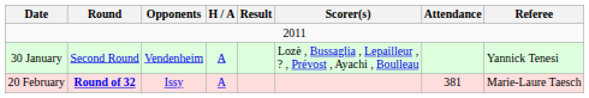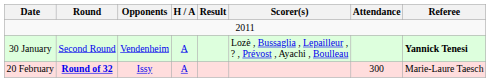 <table class="wikitable" style="border-collapse:collapse; text-align:center;">
 <tr style="background:#f0f6ff;">
 <th>Date</th>
 <th>Round</th>
 <th>Opponents</th>
 <th>H / A</th>
 <th>Result</th>
 <th>Scorer(s)</th>
 <th>Attendance</th>
 <th>Referee</th>
 </tr>
 <tr>
 <td colspan=9>2011</td>
 </tr>
 <tr bgcolor="#ddffdd">
 <td>30 January</td>
 <td><a href='#'>Second Round</a></td>
 <td><a href='#'>Vendenheim</a></td>
 <td><a href='#'>A</a></td>
 <td></td>
 <td>Lozè , <a href='#'>Bussaglia</a> , <a href='#'>Lepailleur</a> ,<br> ? , <a href='#'>Prévost</a> , Ayachi , <a href='#'>Boulleau</a> </td>
 <td></td>
-<td align="left"> Yannick Tenesi</td>
+<td align="left"><strong> Yannick Tenesi</strong></td>
 </tr>
 <tr bgcolor="#ffdddd">
 <td>20 February</td>
 <td><strong><a href='#'>Round of 32</a></strong></td>
 <td><a href='#'>Issy</a></td>
 <td><a href='#'>A</a></td>
 <td></td>
 <td></td>
-<td>381</td>
+<td>300</td>
 <td align="left"> Marie-Laure Taesch</td>
 </tr>
 </table>
